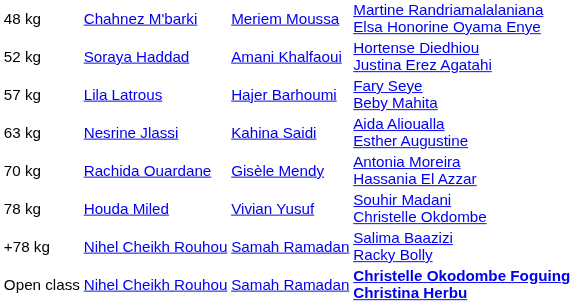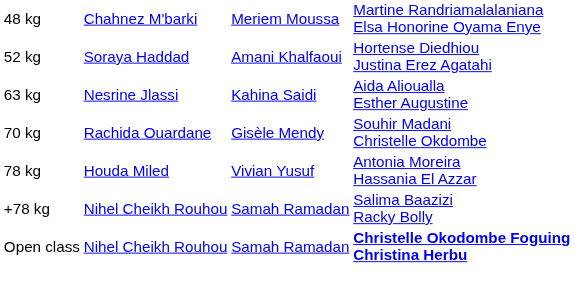 <table>
 <tr>
 <td>48 kg</td>
 <td> <a href='#'>Chahnez M'barki</a></td>
 <td> <a href='#'>Meriem Moussa</a></td>
 <td> <a href='#'>Martine Randriamalalaniana</a> <br>  <a href='#'>Elsa Honorine Oyama Enye</a></td>
 </tr>
 <tr>
 <td>52 kg</td>
 <td> <a href='#'>Soraya Haddad</a></td>
 <td> <a href='#'>Amani Khalfaoui</a></td>
 <td> <a href='#'>Hortense Diedhiou</a> <br>  <a href='#'>Justina Erez Agatahi</a></td>
 </tr>
 <tr>
-<td>57 kg</td>
-<td> <a href='#'>Lila Latrous</a></td>
-<td> <a href='#'>Hajer Barhoumi</a></td>
-<td> <a href='#'>Fary Seye</a> <br>  <a href='#'>Beby Mahita</a></td>
-</tr>
-<tr>
 <td>63 kg</td>
 <td> <a href='#'>Nesrine Jlassi</a></td>
 <td> <a href='#'>Kahina Saidi</a></td>
 <td> <a href='#'>Aida Alioualla</a> <br>  <a href='#'>Esther Augustine</a></td>
 </tr>
 <tr>
 <td>70 kg</td>
 <td> <a href='#'>Rachida Ouardane</a></td>
 <td> <a href='#'>Gisèle Mendy</a></td>
-<td> <a href='#'>Antonia Moreira</a> <br>  <a href='#'>Hassania El Azzar</a></td>
+<td> <a href='#'>Souhir Madani</a> <br>  <a href='#'>Christelle Okdombe</a></td>
 </tr>
 <tr>
 <td>78 kg</td>
 <td> <a href='#'>Houda Miled</a></td>
 <td> <a href='#'>Vivian Yusuf</a></td>
-<td> <a href='#'>Souhir Madani</a> <br>  <a href='#'>Christelle Okdombe</a></td>
+<td> <a href='#'>Antonia Moreira</a> <br>  <a href='#'>Hassania El Azzar</a></td>
 </tr>
 <tr>
 <td>+78 kg</td>
 <td> <a href='#'>Nihel Cheikh Rouhou</a></td>
 <td> <a href='#'>Samah Ramadan</a></td>
 <td> <a href='#'>Salima Baazizi</a> <br>  <a href='#'>Racky Bolly</a></td>
 </tr>
 <tr>
 <td>Open class</td>
 <td> <a href='#'>Nihel Cheikh Rouhou</a></td>
 <td> <a href='#'>Samah Ramadan</a></td>
 <td><strong> <a href='#'>Christelle Okodombe Foguing</a> <br>  <a href='#'>Christina Herbu</a></strong></td>
 </tr>
 </table>
